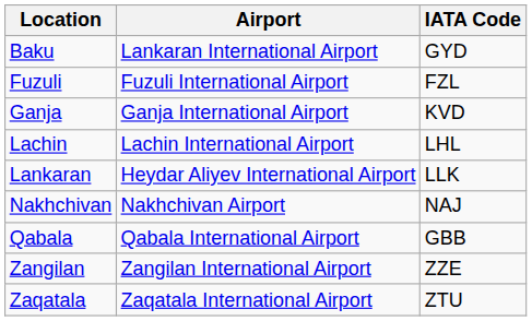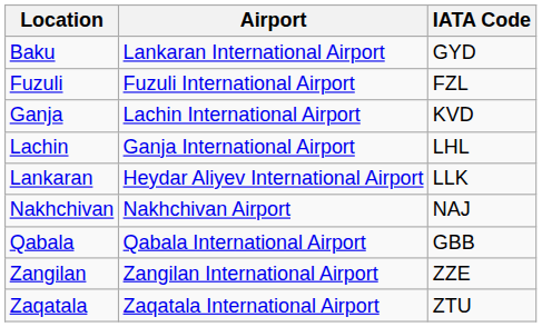 <table class="wikitable">
 <tr>
 <th>Location</th>
 <th>Airport</th>
 <th>IATA Code</th>
 </tr>
 <tr>
 <td><a href='#'>Baku</a></td>
 <td><a href='#'>Lankaran International Airport</a></td>
 <td>GYD</td>
 </tr>
 <tr>
 <td><a href='#'>Fuzuli</a></td>
 <td><a href='#'>Fuzuli International Airport</a></td>
 <td>FZL</td>
 </tr>
 <tr>
 <td><a href='#'>Ganja</a></td>
-<td><a href='#'>Ganja International Airport</a></td>
+<td><a href='#'>Lachin International Airport</a></td>
 <td>KVD</td>
 </tr>
 <tr>
 <td><a href='#'>Lachin</a></td>
-<td><a href='#'>Lachin International Airport</a></td>
+<td><a href='#'>Ganja International Airport</a></td>
 <td>LHL</td>
 </tr>
 <tr>
 <td><a href='#'>Lankaran</a></td>
 <td><a href='#'>Heydar Aliyev International Airport</a></td>
 <td>LLK</td>
 </tr>
 <tr>
 <td><a href='#'>Nakhchivan</a></td>
 <td><a href='#'>Nakhchivan Airport</a></td>
 <td>NAJ</td>
 </tr>
 <tr>
 <td><a href='#'>Qabala</a></td>
 <td><a href='#'>Qabala International Airport</a></td>
 <td>GBB</td>
 </tr>
 <tr>
 <td><a href='#'>Zangilan</a></td>
 <td><a href='#'>Zangilan International Airport</a></td>
 <td>ZZE</td>
 </tr>
 <tr>
 <td><a href='#'>Zaqatala</a></td>
 <td><a href='#'>Zaqatala International Airport</a></td>
 <td>ZTU</td>
 </tr>
 </table>
